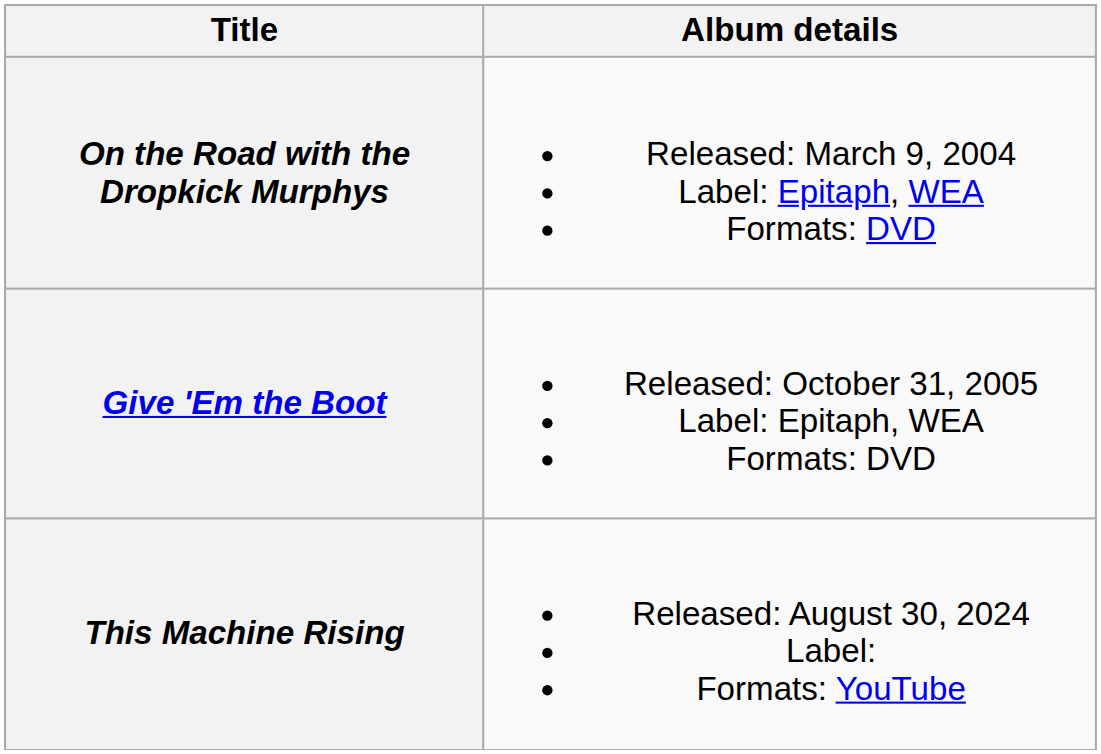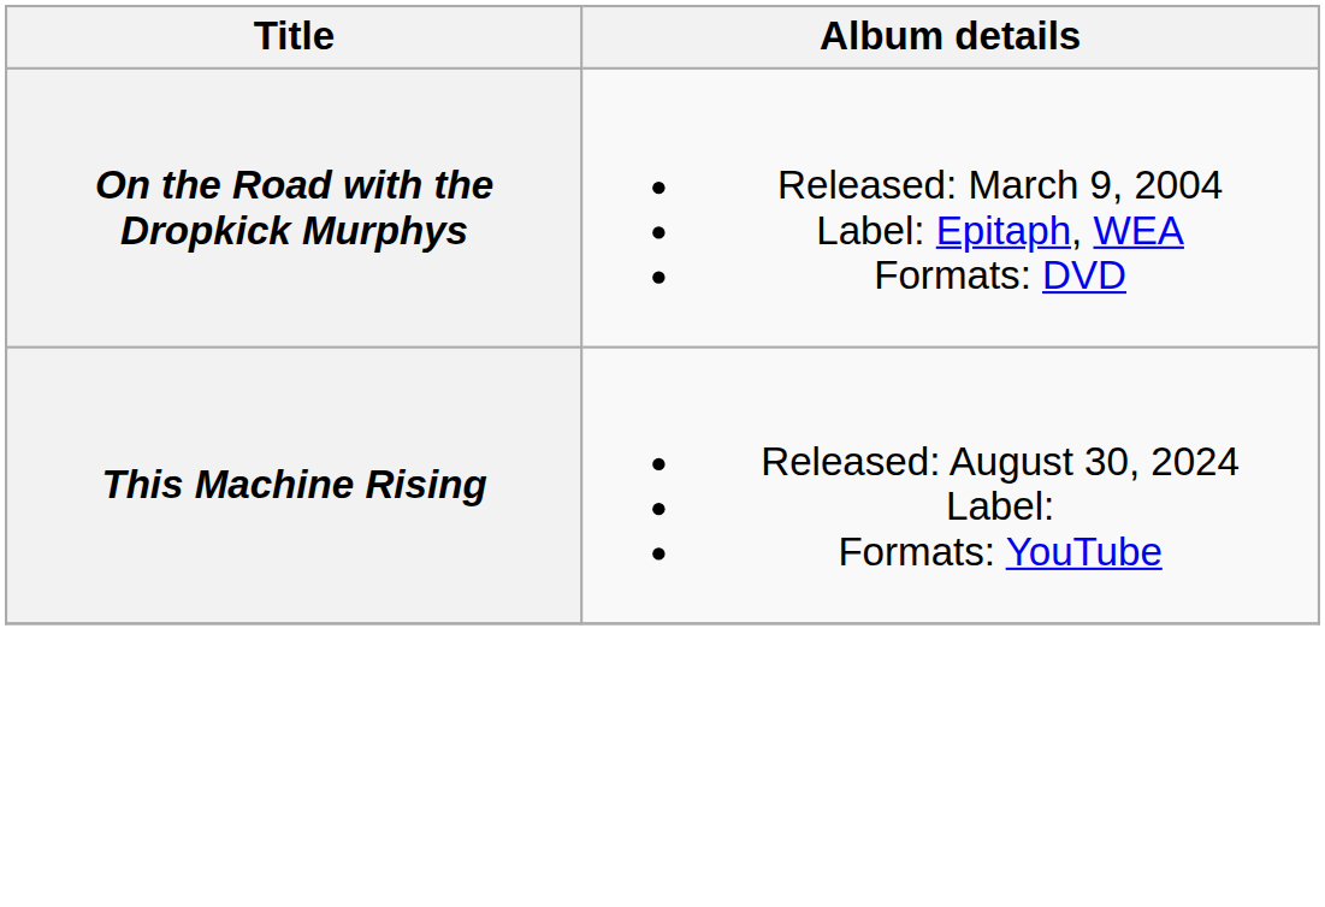 <table class="wikitable plainrowheaders" style="text-align:center;">
 <tr>
 <th scope="col" style="width:14em;">Title</th>
 <th scope="col" style="width:18em;">Album details</th>
 </tr>
 <tr>
 <th scope="row"><em>On the Road with the Dropkick Murphys</em></th>
 <td><br><ul><li>Released: March 9, 2004</li><li>Label: <a href='#'>Epitaph</a>, <a href='#'>WEA</a></li><li>Formats: <a href='#'>DVD</a></li></ul></td>
 </tr>
 <tr>
-<th scope="row"><em><a href='#'>Give 'Em the Boot</a></em></th>
-<td><br><ul><li>Released: October 31, 2005</li><li>Label: Epitaph, WEA</li><li>Formats: DVD</li></ul></td>
-</tr>
-<tr>
 <th scope="row"><em>This Machine Rising</em></th>
 <td><br><ul><li>Released: August 30, 2024</li><li>Label:</li><li>Formats: <a href='#'>YouTube</a></li></ul></td>
 </tr>
 <tr>
 </tr>
 </table>
